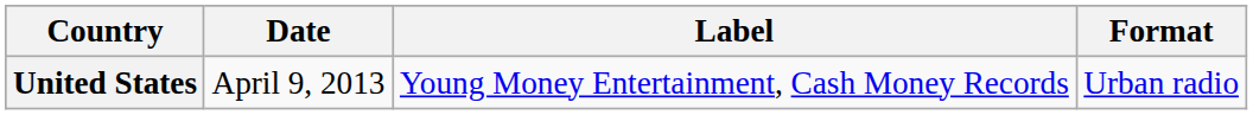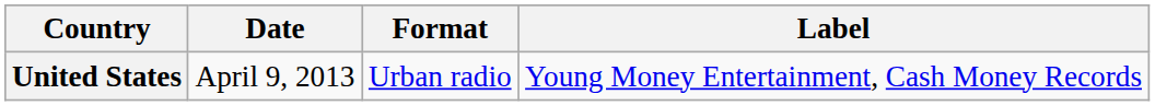 <table class="wikitable plainrowheaders">
 <tr>
 <th scope="col">Country</th>
 <th scope="col">Date</th>
+<th scope="col">Format</th>
 <th scope="col">Label</th>
-<th scope="col">Format</th>
 </tr>
 <tr>
 <th scope="row" rowspan="1">United States</th>
 <td>April 9, 2013</td>
+<td><a href='#'>Urban radio</a></td>
 <td><a href='#'>Young Money Entertainment</a>, <a href='#'>Cash Money Records</a></td>
-<td><a href='#'>Urban radio</a></td>
 </tr>
 </table>
